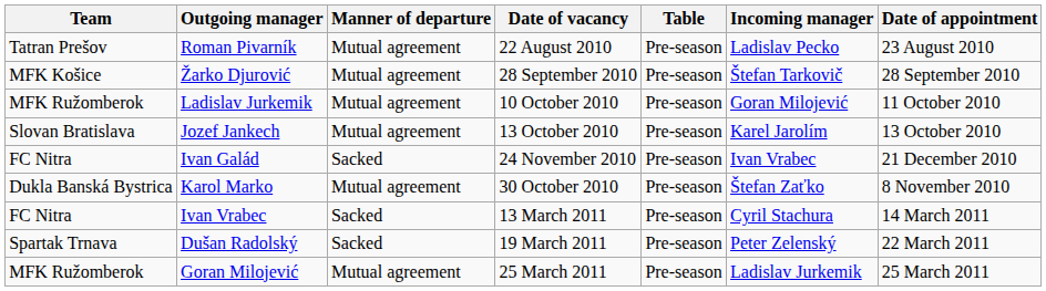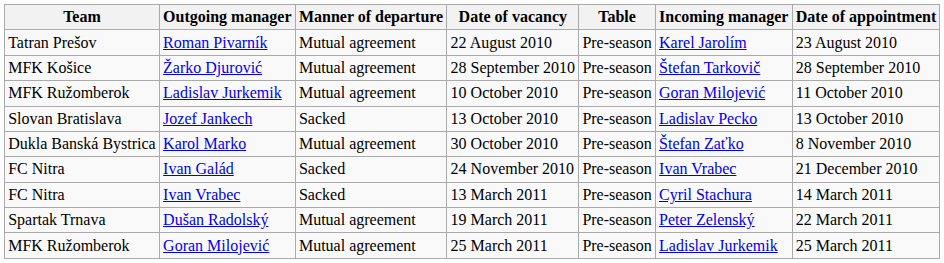 <table class="wikitable">
 <tr>
 <th>Team</th>
 <th>Outgoing manager</th>
 <th>Manner of departure</th>
 <th>Date of vacancy</th>
 <th>Table</th>
 <th>Incoming manager</th>
 <th>Date of appointment</th>
 </tr>
 <tr>
 <td>Tatran Prešov</td>
 <td> <a href='#'>Roman Pivarník</a></td>
 <td>Mutual agreement</td>
 <td>22 August 2010</td>
 <td>Pre-season</td>
-<td> <a href='#'>Ladislav Pecko</a></td>
+<td> <a href='#'>Karel Jarolím</a></td>
 <td>23 August 2010</td>
 </tr>
 <tr>
 <td>MFK Košice</td>
 <td> <a href='#'>Žarko Djurović</a></td>
 <td>Mutual agreement</td>
 <td>28 September 2010</td>
 <td>Pre-season</td>
 <td> <a href='#'>Štefan Tarkovič</a></td>
 <td>28 September 2010</td>
 </tr>
 <tr>
 <td>MFK Ružomberok</td>
 <td> <a href='#'>Ladislav Jurkemik</a></td>
 <td>Mutual agreement</td>
 <td>10 October 2010</td>
 <td>Pre-season</td>
 <td> <a href='#'>Goran Milojević</a></td>
 <td>11 October 2010</td>
 </tr>
 <tr>
 <td>Slovan Bratislava</td>
 <td> <a href='#'>Jozef Jankech</a></td>
-<td>Mutual agreement</td>
+<td>Sacked</td>
 <td>13 October 2010</td>
 <td>Pre-season</td>
-<td> <a href='#'>Karel Jarolím</a></td>
+<td> <a href='#'>Ladislav Pecko</a></td>
 <td>13 October 2010</td>
+</tr>
+<tr>
+<td>Dukla Banská Bystrica</td>
+<td> <a href='#'>Karol Marko</a></td>
+<td>Mutual agreement</td>
+<td>30 October 2010</td>
+<td>Pre-season</td>
+<td> <a href='#'>Štefan Zaťko</a></td>
+<td>8 November 2010</td>
 </tr>
 <tr>
 <td>FC Nitra</td>
 <td> <a href='#'>Ivan Galád</a></td>
 <td>Sacked</td>
 <td>24 November 2010</td>
 <td>Pre-season</td>
 <td> <a href='#'>Ivan Vrabec</a></td>
 <td>21 December 2010</td>
-</tr>
-<tr>
-<td>Dukla Banská Bystrica</td>
-<td> <a href='#'>Karol Marko</a></td>
-<td>Mutual agreement</td>
-<td>30 October 2010</td>
-<td>Pre-season</td>
-<td> <a href='#'>Štefan Zaťko</a></td>
-<td>8 November 2010</td>
 </tr>
 <tr>
 <td>FC Nitra</td>
 <td> <a href='#'>Ivan Vrabec</a></td>
 <td>Sacked</td>
 <td>13 March 2011</td>
 <td>Pre-season</td>
 <td> <a href='#'>Cyril Stachura</a></td>
 <td>14 March 2011</td>
 </tr>
 <tr>
 <td>Spartak Trnava</td>
 <td> <a href='#'>Dušan Radolský</a></td>
-<td>Sacked</td>
+<td>Mutual agreement</td>
 <td>19 March 2011</td>
 <td>Pre-season</td>
 <td> <a href='#'>Peter Zelenský</a></td>
 <td>22 March 2011</td>
 </tr>
 <tr>
 <td>MFK Ružomberok</td>
 <td> <a href='#'>Goran Milojević</a></td>
 <td>Mutual agreement</td>
 <td>25 March 2011</td>
 <td>Pre-season</td>
 <td> <a href='#'>Ladislav Jurkemik</a></td>
 <td>25 March 2011</td>
 </tr>
 <tr>
 </tr>
 </table>
